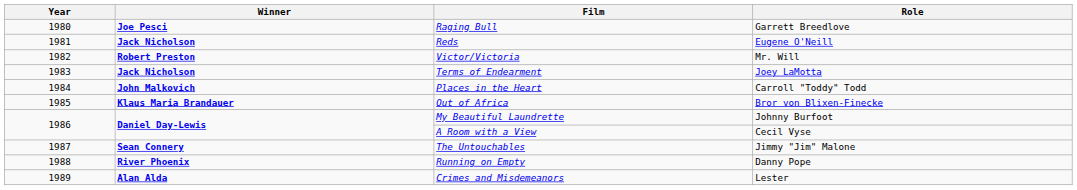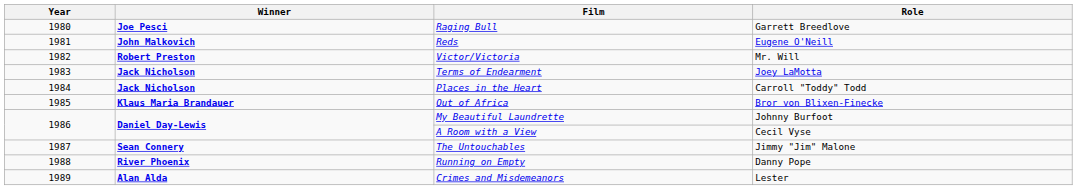 <table class="wikitable" width="95%" cellpadding="5">
 <tr>
 <th width="100"><strong>Year</strong></th>
 <th width="300"><strong>Winner</strong></th>
 <th width="300"><strong>Film</strong></th>
 <th width="300"><strong>Role</strong></th>
 </tr>
 <tr>
 <td style="text-align:center;">1980</td>
 <td><strong><a href='#'>Joe Pesci</a></strong></td>
 <td><em><a href='#'>Raging Bull</a></em></td>
 <td>Garrett Breedlove</td>
 </tr>
 <tr>
 <td style="text-align:center;">1981</td>
-<td><strong><a href='#'>Jack Nicholson</a></strong></td>
+<td><strong><a href='#'>John Malkovich</a></strong></td>
 <td><em><a href='#'>Reds</a></em></td>
 <td><a href='#'>Eugene O'Neill</a></td>
 </tr>
 <tr>
 <td style="text-align:center;">1982</td>
 <td><strong><a href='#'>Robert Preston</a></strong></td>
 <td><em><a href='#'>Victor/Victoria</a></em></td>
 <td>Mr. Will</td>
 </tr>
 <tr>
 <td style="text-align:center;">1983</td>
 <td><strong><a href='#'>Jack Nicholson</a></strong></td>
 <td><em><a href='#'>Terms of Endearment</a></em></td>
 <td><a href='#'>Joey LaMotta</a></td>
 </tr>
 <tr>
 <td style="text-align:center;">1984</td>
-<td><strong><a href='#'>John Malkovich</a></strong></td>
+<td><strong><a href='#'>Jack Nicholson</a></strong></td>
 <td><em><a href='#'>Places in the Heart</a></em></td>
 <td>Carroll "Toddy" Todd</td>
 </tr>
 <tr>
 <td style="text-align:center;">1985</td>
 <td><strong><a href='#'>Klaus Maria Brandauer</a></strong></td>
 <td><em><a href='#'>Out of Africa</a></em></td>
 <td><a href='#'>Bror von Blixen-Finecke</a></td>
 </tr>
 <tr>
 <td rowspan="2" style="text-align:center;">1986</td>
 <td rowspan="2"><strong><a href='#'>Daniel Day-Lewis</a></strong></td>
 <td><em><a href='#'>My Beautiful Laundrette</a></em></td>
 <td>Johnny Burfoot</td>
 </tr>
 <tr>
 <td><em><a href='#'>A Room with a View</a></em></td>
 <td>Cecil Vyse</td>
 </tr>
 <tr>
 <td style="text-align:center;">1987</td>
 <td><strong><a href='#'>Sean Connery</a></strong></td>
 <td><em><a href='#'>The Untouchables</a></em></td>
 <td>Jimmy "Jim" Malone</td>
 </tr>
 <tr>
 <td style="text-align:center;">1988</td>
 <td><strong><a href='#'>River Phoenix</a></strong></td>
 <td><em><a href='#'>Running on Empty</a></em></td>
 <td>Danny Pope</td>
 </tr>
 <tr>
 <td style="text-align:center;">1989</td>
 <td><strong><a href='#'>Alan Alda</a></strong></td>
 <td><em><a href='#'>Crimes and Misdemeanors</a></em></td>
 <td>Lester</td>
 </tr>
 </table>
